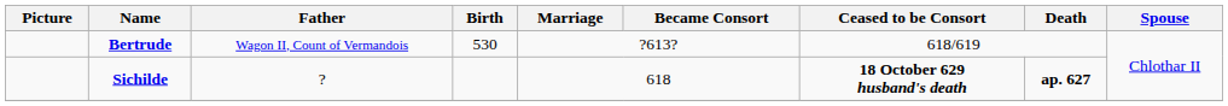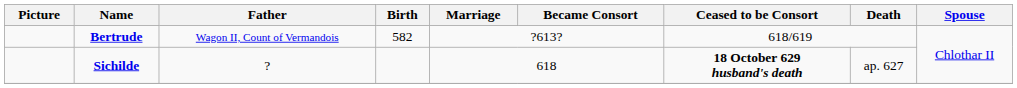 <table width=95% class="wikitable">
 <tr>
 <th>Picture</th>
 <th>Name</th>
 <th>Father</th>
 <th>Birth</th>
 <th>Marriage</th>
 <th>Became Consort</th>
 <th>Ceased to be Consort</th>
 <th>Death</th>
 <th><a href='#'>Spouse</a></th>
 </tr>
 <tr>
 <td align="center"></td>
 <td align="center"><strong><a href='#'>Bertrude</a></strong></td>
 <td align="center"><small><a href='#'>Wagon II, Count of Vermandois</a></small></td>
-<td align="center">530</td>
+<td align="center">582</td>
 <td align="center" colspan="2">?613?</td>
 <td align="center" colspan="2">618/619</td>
 <td align="center" rowspan="2"><a href='#'>Chlothar II</a></td>
 </tr>
 <tr>
 <td align="center"></td>
 <td align="center"><strong><a href='#'>Sichilde</a></strong></td>
 <td align="center">?</td>
 <td align="center"></td>
 <td align="center" colspan="2">618</td>
 <td align="center"><strong>18 October 629<br><em>husband's death</em></strong></td>
-<td align="center"><strong>ap. 627</strong></td>
+<td align="center">ap. 627</td>
 </tr>
 <tr>
 </tr>
 </table>
